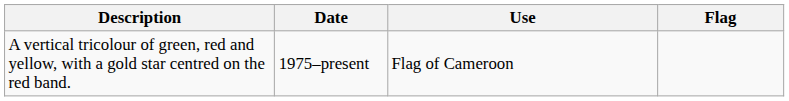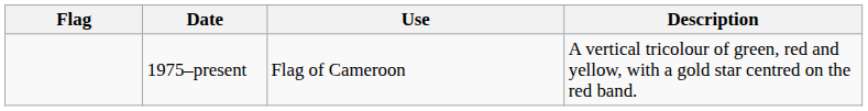 <table class="wikitable" style="background: #f9f9f9">
 <tr>
-<th width="250">Description</th>
+<th width="112">Flag</th>
 <th width="100">Date</th>
 <th width="250">Use</th>
-<th width="112">Flag</th>
+<th width="250">Description</th>
 </tr>
 <tr>
-<td>A vertical tricolour of green, red and yellow, with a gold star centred on the red band.</td>
+<td></td>
 <td>1975–present</td>
 <td>Flag of Cameroon</td>
-<td></td>
+<td>A vertical tricolour of green, red and yellow, with a gold star centred on the red band.</td>
 </tr>
 </table>
